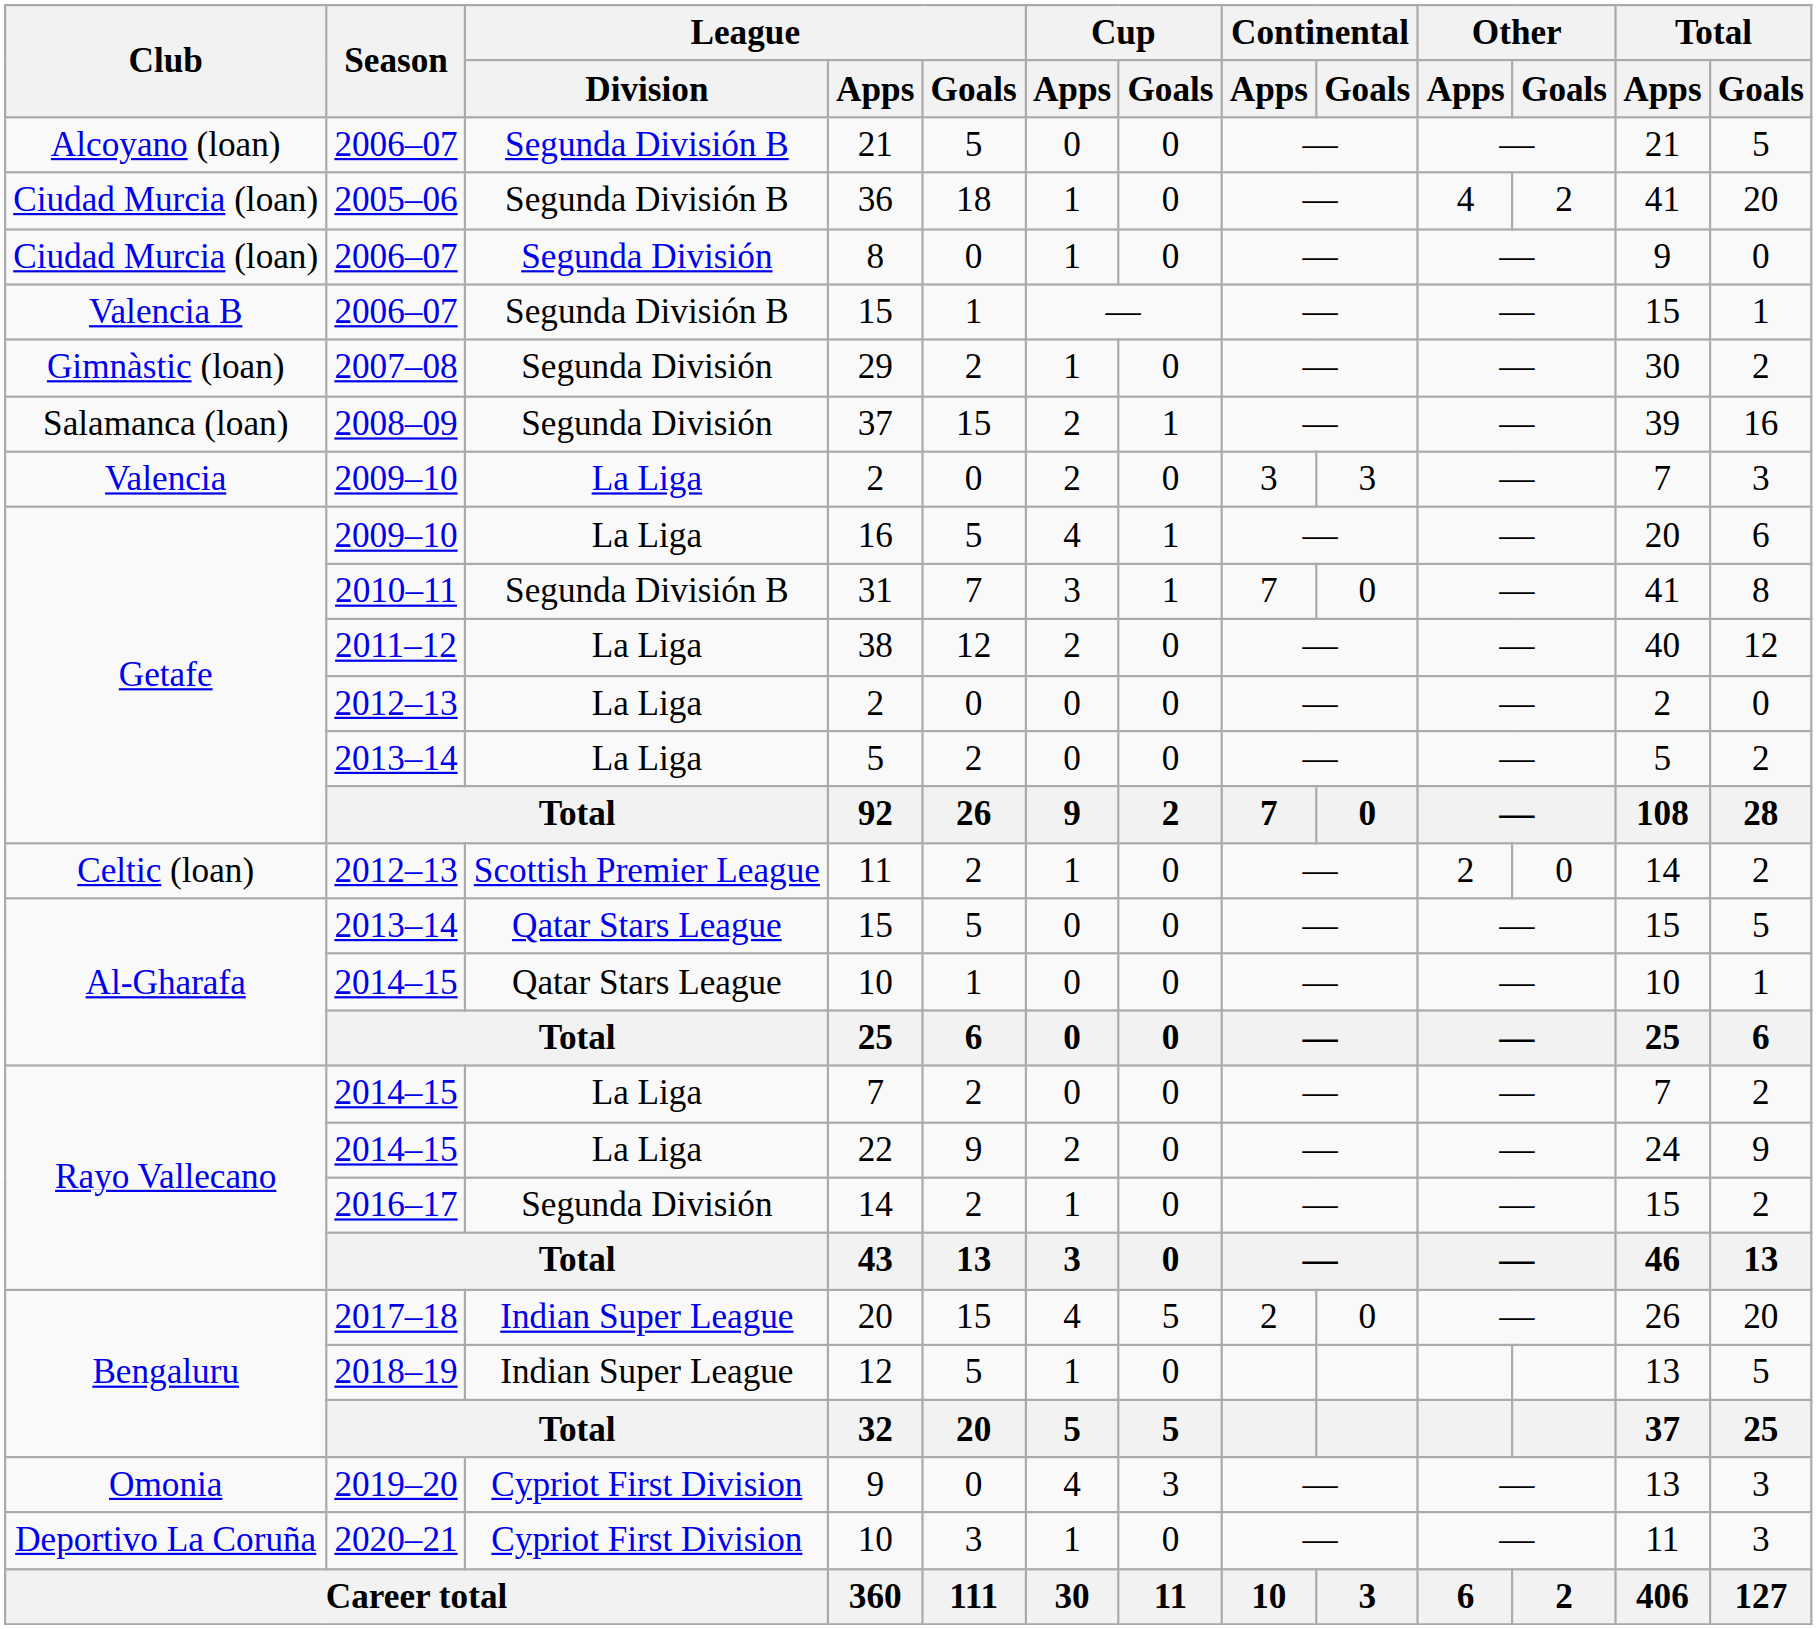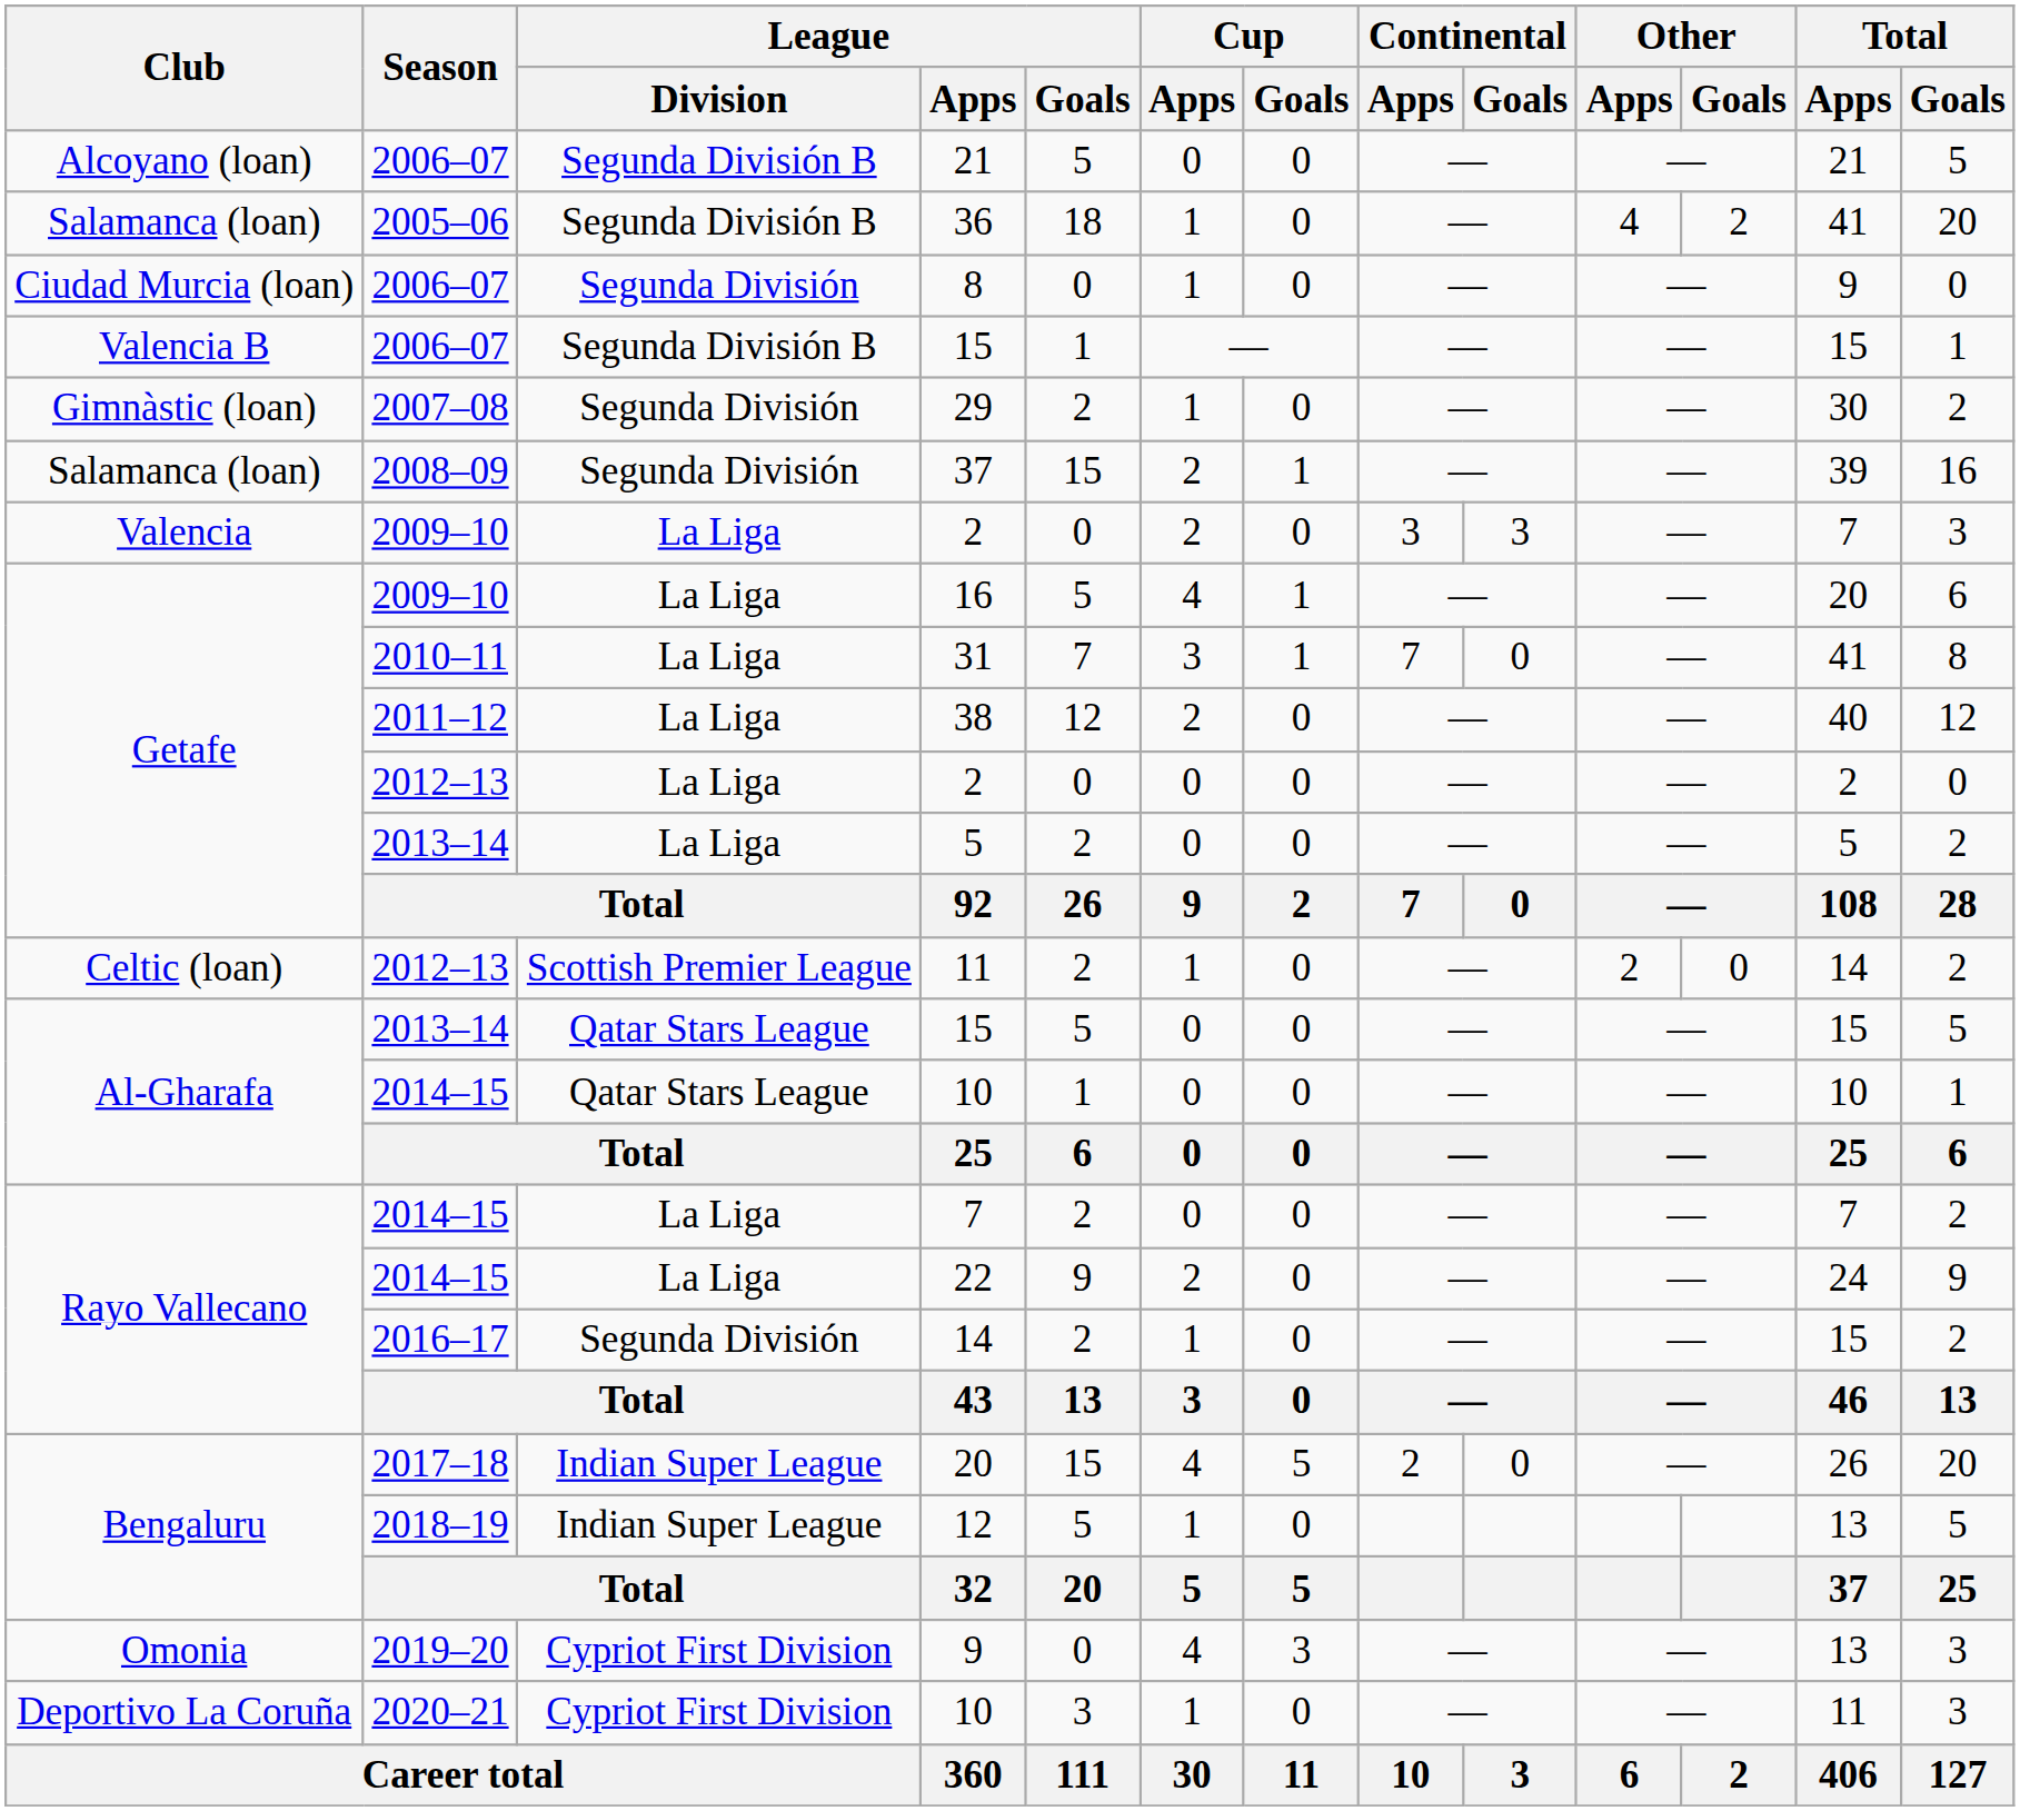 <table class="wikitable" style="text-align:center">
 <tr>
 <th rowspan="2">Club</th>
 <th rowspan="2">Season</th>
 <th colspan="3">League</th>
 <th colspan="2">Cup</th>
 <th colspan="2">Continental</th>
 <th colspan="2">Other</th>
 <th colspan="2">Total</th>
 </tr>
 <tr>
 <th>Division</th>
 <th>Apps</th>
 <th>Goals</th>
 <th>Apps</th>
 <th>Goals</th>
 <th>Apps</th>
 <th>Goals</th>
 <th>Apps</th>
 <th>Goals</th>
 <th>Apps</th>
 <th>Goals</th>
 </tr>
 <tr>
 <td><a href='#'>Alcoyano</a> (loan)</td>
 <td><a href='#'>2006–07</a></td>
 <td><a href='#'>Segunda División B</a></td>
 <td>21</td>
 <td>5</td>
 <td>0</td>
 <td>0</td>
 <td colspan="2">—</td>
 <td colspan="2">—</td>
 <td>21</td>
 <td>5</td>
 </tr>
 <tr>
-<td><a href='#'>Ciudad Murcia</a> (loan)</td>
+<td><a href='#'>Salamanca</a> (loan)</td>
 <td><a href='#'>2005–06</a></td>
 <td>Segunda División B</td>
 <td>36</td>
 <td>18</td>
 <td>1</td>
 <td>0</td>
 <td colspan="2">—</td>
 <td>4</td>
 <td>2</td>
 <td>41</td>
 <td>20</td>
 </tr>
 <tr>
 <td><a href='#'>Ciudad Murcia</a> (loan)</td>
 <td><a href='#'>2006–07</a></td>
 <td><a href='#'>Segunda División</a></td>
 <td>8</td>
 <td>0</td>
 <td>1</td>
 <td>0</td>
 <td colspan="2">—</td>
 <td colspan="2">—</td>
 <td>9</td>
 <td>0</td>
 </tr>
 <tr>
 <td><a href='#'>Valencia B</a></td>
 <td><a href='#'>2006–07</a></td>
 <td>Segunda División B</td>
 <td>15</td>
 <td>1</td>
 <td colspan="2">—</td>
 <td colspan="2">—</td>
 <td colspan="2">—</td>
 <td>15</td>
 <td>1</td>
 </tr>
 <tr>
 <td><a href='#'>Gimnàstic</a> (loan)</td>
 <td><a href='#'>2007–08</a></td>
 <td>Segunda División</td>
 <td>29</td>
 <td>2</td>
 <td>1</td>
 <td>0</td>
 <td colspan="2">—</td>
 <td colspan="2">—</td>
 <td>30</td>
 <td>2</td>
 </tr>
 <tr>
 <td>Salamanca (loan)</td>
 <td><a href='#'>2008–09</a></td>
 <td>Segunda División</td>
 <td>37</td>
 <td>15</td>
 <td>2</td>
 <td>1</td>
 <td colspan="2">—</td>
 <td colspan="2">—</td>
 <td>39</td>
 <td>16</td>
 </tr>
 <tr>
 <td><a href='#'>Valencia</a></td>
 <td><a href='#'>2009–10</a></td>
 <td><a href='#'>La Liga</a></td>
 <td>2</td>
 <td>0</td>
 <td>2</td>
 <td>0</td>
 <td>3</td>
 <td>3</td>
 <td colspan="2">—</td>
 <td>7</td>
 <td>3</td>
 </tr>
 <tr>
 <td rowspan="6"><a href='#'>Getafe</a></td>
 <td><a href='#'>2009–10</a></td>
 <td>La Liga</td>
 <td>16</td>
 <td>5</td>
 <td>4</td>
 <td>1</td>
 <td colspan="2">—</td>
 <td colspan="2">—</td>
 <td>20</td>
 <td>6</td>
 </tr>
 <tr>
 <td><a href='#'>2010–11</a></td>
-<td>Segunda División B</td>
+<td>La Liga</td>
 <td>31</td>
 <td>7</td>
 <td>3</td>
 <td>1</td>
 <td>7</td>
 <td>0</td>
 <td colspan="2">—</td>
 <td>41</td>
 <td>8</td>
 </tr>
 <tr>
 <td><a href='#'>2011–12</a></td>
 <td>La Liga</td>
 <td>38</td>
 <td>12</td>
 <td>2</td>
 <td>0</td>
 <td colspan="2">—</td>
 <td colspan="2">—</td>
 <td>40</td>
 <td>12</td>
 </tr>
 <tr>
 <td><a href='#'>2012–13</a></td>
 <td>La Liga</td>
 <td>2</td>
 <td>0</td>
 <td>0</td>
 <td>0</td>
 <td colspan="2">—</td>
 <td colspan="2">—</td>
 <td>2</td>
 <td>0</td>
 </tr>
 <tr>
 <td><a href='#'>2013–14</a></td>
 <td>La Liga</td>
 <td>5</td>
 <td>2</td>
 <td>0</td>
 <td>0</td>
 <td colspan="2">—</td>
 <td colspan="2">—</td>
 <td>5</td>
 <td>2</td>
 </tr>
 <tr>
 <th colspan="2">Total</th>
 <th>92</th>
 <th>26</th>
 <th>9</th>
 <th>2</th>
 <th>7</th>
 <th>0</th>
 <th colspan="2">—</th>
 <th>108</th>
 <th>28</th>
 </tr>
 <tr>
 <td><a href='#'>Celtic</a> (loan)</td>
 <td><a href='#'>2012–13</a></td>
 <td><a href='#'>Scottish Premier League</a></td>
 <td>11</td>
 <td>2</td>
 <td>1</td>
 <td>0</td>
 <td colspan="2">—</td>
 <td>2</td>
 <td>0</td>
 <td>14</td>
 <td>2</td>
 </tr>
 <tr>
 <td rowspan="3"><a href='#'>Al-Gharafa</a></td>
 <td><a href='#'>2013–14</a></td>
 <td><a href='#'>Qatar Stars League</a></td>
 <td>15</td>
 <td>5</td>
 <td>0</td>
 <td>0</td>
 <td colspan="2">—</td>
 <td colspan="2">—</td>
 <td>15</td>
 <td>5</td>
 </tr>
 <tr>
 <td><a href='#'>2014–15</a></td>
 <td>Qatar Stars League</td>
 <td>10</td>
 <td>1</td>
 <td>0</td>
 <td>0</td>
 <td colspan="2">—</td>
 <td colspan="2">—</td>
 <td>10</td>
 <td>1</td>
 </tr>
 <tr>
 <th colspan="2">Total</th>
 <th>25</th>
 <th>6</th>
 <th>0</th>
 <th>0</th>
 <th colspan="2">—</th>
 <th colspan="2">—</th>
 <th>25</th>
 <th>6</th>
 </tr>
 <tr>
 <td rowspan="4"><a href='#'>Rayo Vallecano</a></td>
 <td><a href='#'>2014–15</a></td>
 <td>La Liga</td>
 <td>7</td>
 <td>2</td>
 <td>0</td>
 <td>0</td>
 <td colspan="2">—</td>
 <td colspan="2">—</td>
 <td>7</td>
 <td>2</td>
 </tr>
 <tr>
 <td><a href='#'>2014–15</a></td>
 <td>La Liga</td>
 <td>22</td>
 <td>9</td>
 <td>2</td>
 <td>0</td>
 <td colspan="2">—</td>
 <td colspan="2">—</td>
 <td>24</td>
 <td>9</td>
 </tr>
 <tr>
 <td><a href='#'>2016–17</a></td>
 <td>Segunda División</td>
 <td>14</td>
 <td>2</td>
 <td>1</td>
 <td>0</td>
 <td colspan="2">—</td>
 <td colspan="2">—</td>
 <td>15</td>
 <td>2</td>
 </tr>
 <tr>
 <th colspan="2">Total</th>
 <th>43</th>
 <th>13</th>
 <th>3</th>
 <th>0</th>
 <th colspan="2">—</th>
 <th colspan="2">—</th>
 <th>46</th>
 <th>13</th>
 </tr>
 <tr>
 <td rowspan="3"><a href='#'>Bengaluru</a></td>
 <td><a href='#'>2017–18</a></td>
 <td><a href='#'>Indian Super League</a></td>
 <td>20</td>
 <td>15</td>
 <td>4</td>
 <td>5</td>
 <td>2</td>
 <td>0</td>
 <td colspan="2">—</td>
 <td>26</td>
 <td>20</td>
 </tr>
 <tr>
 <td><a href='#'>2018–19</a></td>
 <td>Indian Super League</td>
 <td>12</td>
 <td>5</td>
 <td>1</td>
 <td>0</td>
 <td></td>
 <td></td>
 <td></td>
 <td></td>
 <td>13</td>
 <td>5</td>
 </tr>
 <tr>
 <th colspan="2">Total</th>
 <th>32</th>
 <th>20</th>
 <th>5</th>
 <th>5</th>
 <th></th>
 <th></th>
 <th></th>
 <th></th>
 <th>37</th>
 <th>25</th>
 </tr>
 <tr>
 <td><a href='#'>Omonia</a></td>
 <td><a href='#'>2019–20</a></td>
 <td><a href='#'>Cypriot First Division</a></td>
 <td>9</td>
 <td>0</td>
 <td>4</td>
 <td>3</td>
 <td colspan="2">—</td>
 <td colspan="2">—</td>
 <td>13</td>
 <td>3</td>
 </tr>
 <tr>
 <td><a href='#'>Deportivo La Coruña</a></td>
 <td><a href='#'>2020–21</a></td>
 <td><a href='#'>Cypriot First Division</a></td>
 <td>10</td>
 <td>3</td>
 <td>1</td>
 <td>0</td>
 <td colspan="2">—</td>
 <td colspan="2">—</td>
 <td>11</td>
 <td>3</td>
 </tr>
 <tr>
 <th colspan="3">Career total</th>
 <th>360</th>
 <th>111</th>
 <th>30</th>
 <th>11</th>
 <th>10</th>
 <th>3</th>
 <th>6</th>
 <th>2</th>
 <th>406</th>
 <th>127</th>
 </tr>
 </table>
